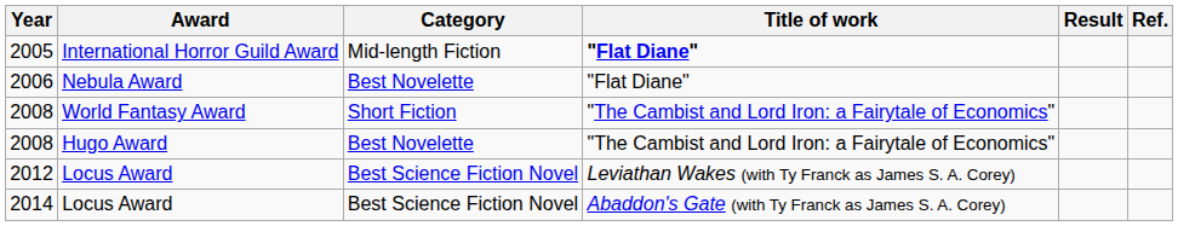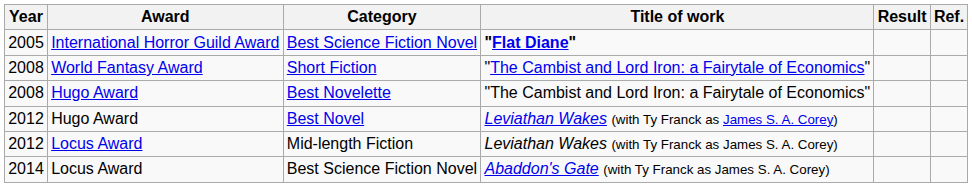 <table class="wikitable sortable">
 <tr>
 <th>Year</th>
 <th>Award</th>
 <th>Category</th>
 <th>Title of work</th>
 <th>Result</th>
 <th>Ref.</th>
 </tr>
 <tr>
 <td>2005</td>
 <td><a href='#'>International Horror Guild Award</a></td>
-<td>Mid-length Fiction</td>
+<td><a href='#'>Best Science Fiction Novel</a></td>
 <td><strong>"<a href='#'>Flat Diane</a>"</strong></td>
-<td></td>
-<td></td>
-</tr>
-<tr>
-<td>2006</td>
-<td><a href='#'>Nebula Award</a></td>
-<td><a href='#'>Best Novelette</a></td>
-<td>"Flat Diane"</td>
 <td></td>
 <td></td>
 </tr>
 <tr>
 <td>2008</td>
 <td><a href='#'>World Fantasy Award</a></td>
 <td><a href='#'>Short Fiction</a></td>
 <td>"<a href='#'>The Cambist and Lord Iron: a Fairytale of Economics</a>"</td>
 <td></td>
 <td></td>
 </tr>
 <tr>
 <td>2008</td>
 <td><a href='#'>Hugo Award</a></td>
 <td><a href='#'>Best Novelette</a></td>
 <td>"The Cambist and Lord Iron: a Fairytale of Economics"</td>
 <td></td>
 <td></td>
 </tr>
 <tr>
 <td>2012</td>
+<td>Hugo Award</td>
+<td><a href='#'>Best Novel</a></td>
+<td><em><a href='#'>Leviathan Wakes</a></em> <small>(with Ty Franck as <a href='#'>James S. A. Corey</a>)</small></td>
+<td></td>
+<td></td>
+</tr>
+<tr>
+<td>2012</td>
 <td><a href='#'>Locus Award</a></td>
-<td><a href='#'>Best Science Fiction Novel</a></td>
+<td>Mid-length Fiction</td>
 <td><em>Leviathan Wakes</em> <small>(with Ty Franck as James S. A. Corey)</small></td>
 <td></td>
 <td></td>
 </tr>
 <tr>
 <td>2014</td>
 <td>Locus Award</td>
 <td>Best Science Fiction Novel</td>
 <td><em><a href='#'>Abaddon's Gate</a></em> <small>(with Ty Franck as James S. A. Corey)</small></td>
 <td></td>
 <td></td>
 </tr>
 </table>
